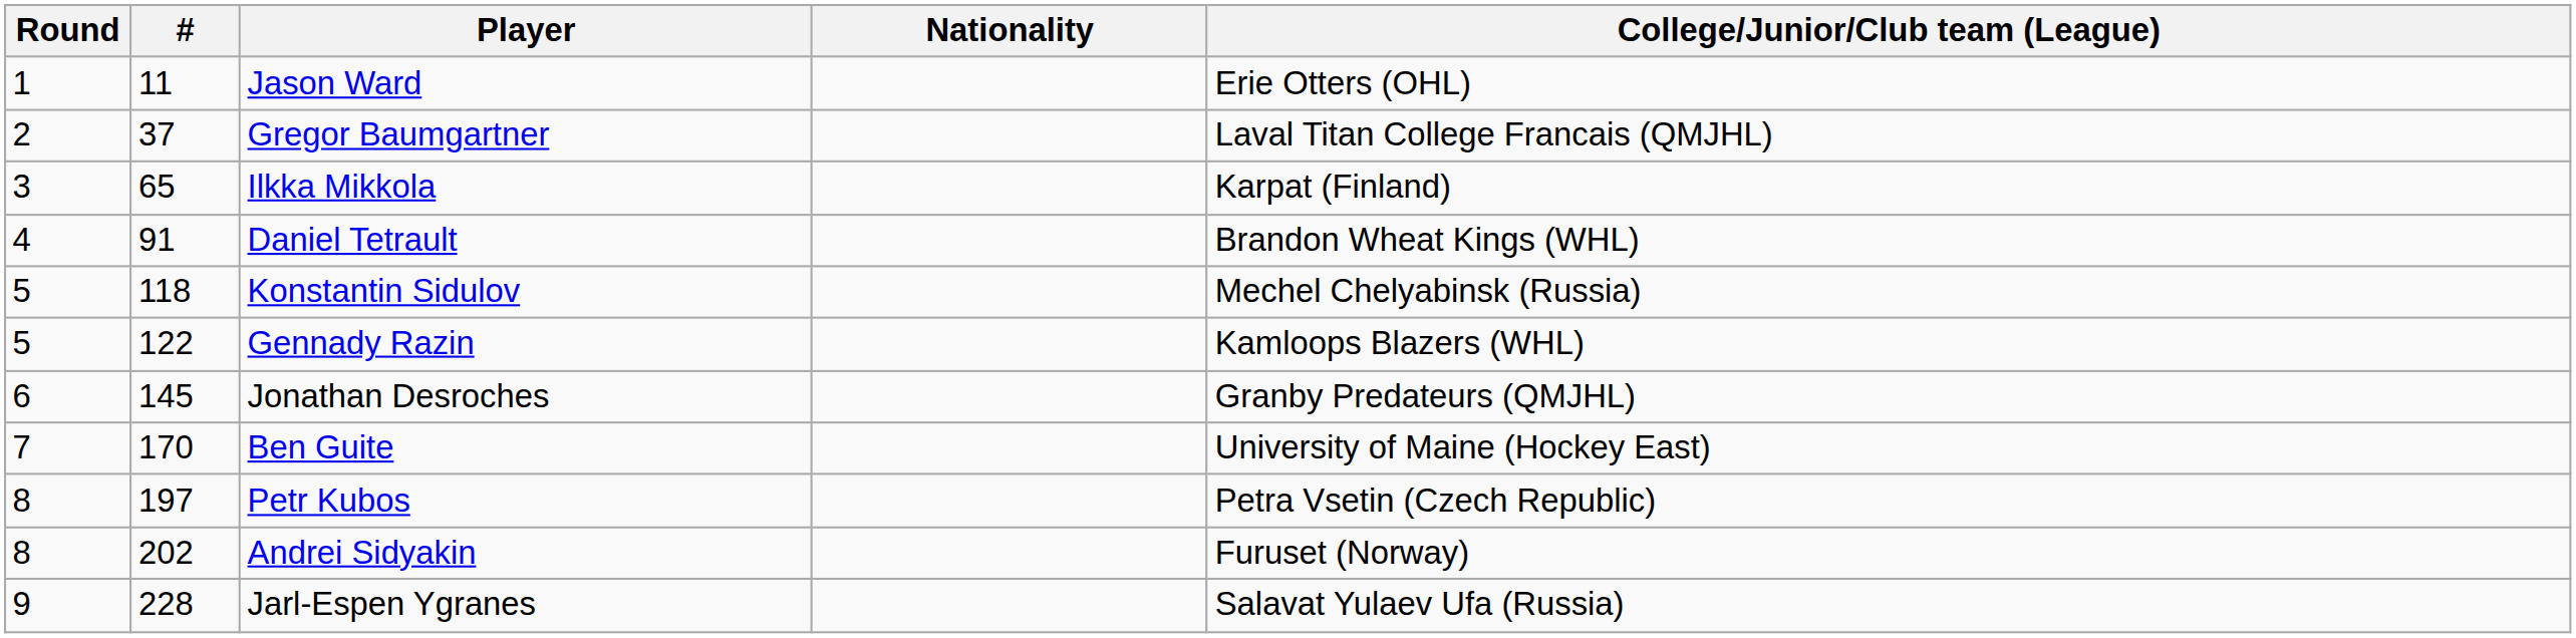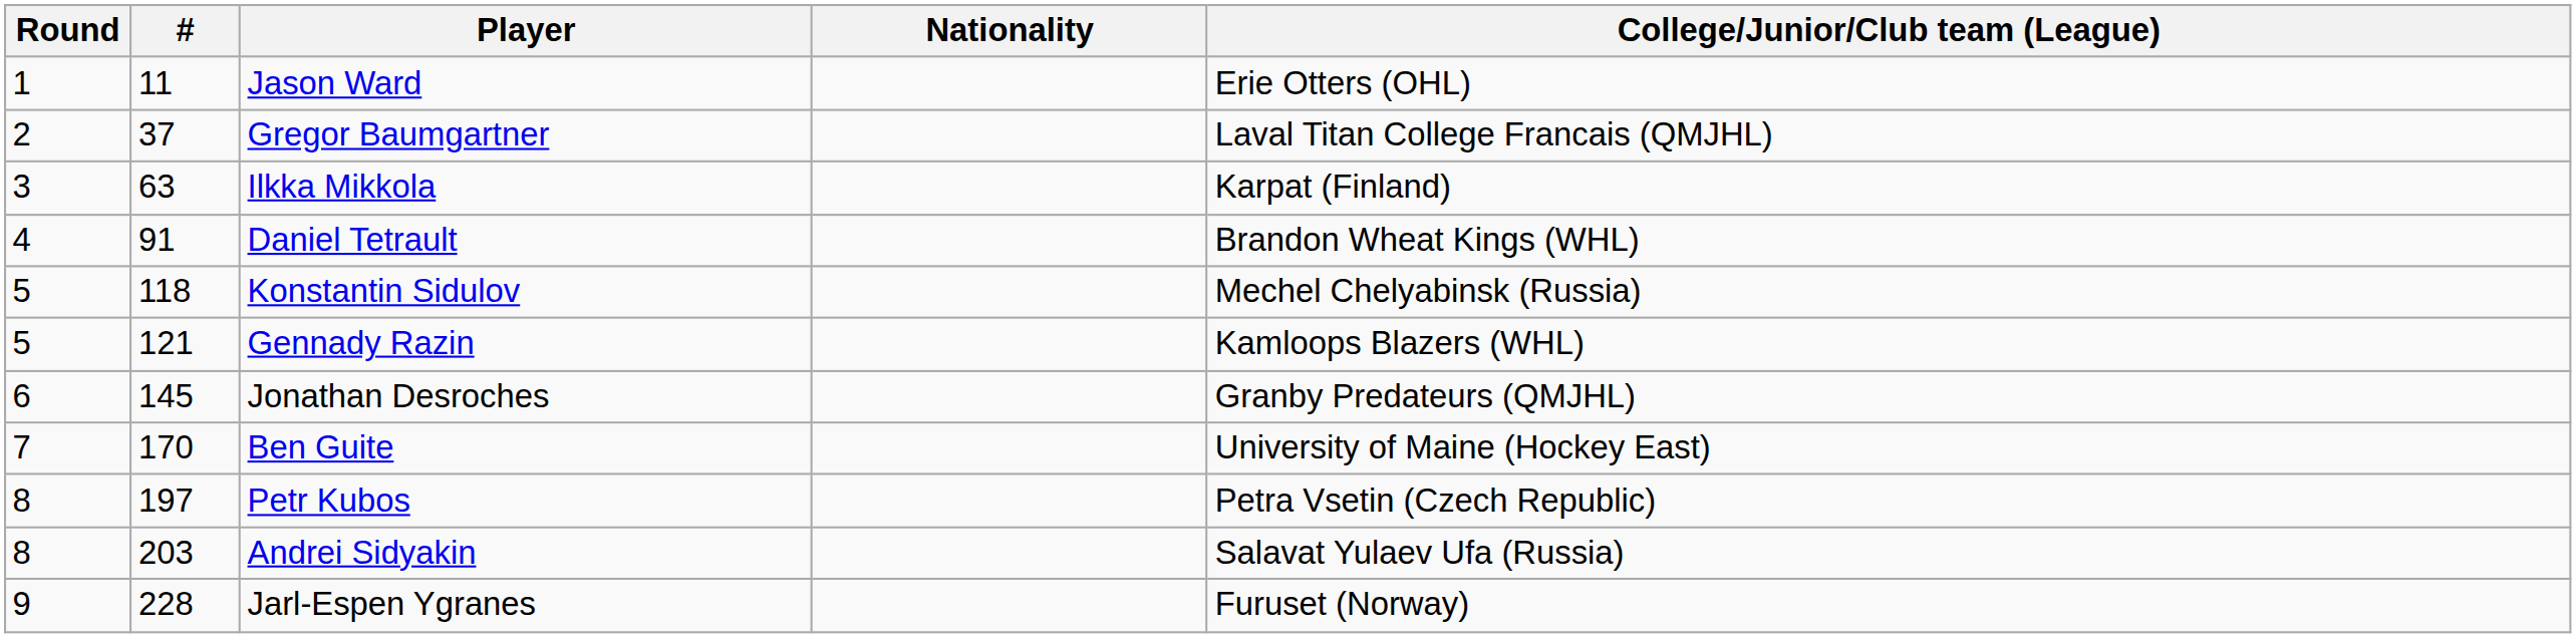 <table class="wikitable">
 <tr align="center">
 <th bgcolor="#DDDDFF" width="4.0%">Round</th>
 <th bgcolor="#DDDDFF" width="4.0%">#</th>
 <th bgcolor="#DDDDFF" width="21.0%">Player</th>
 <th bgcolor="#DDDDFF" width="14.5%">Nationality</th>
 <th bgcolor="#DDDDFF" width="50.0%">College/Junior/Club team (League)</th>
 </tr>
 <tr>
 <td>1</td>
 <td>11</td>
 <td><a href='#'>Jason Ward</a></td>
 <td></td>
 <td>Erie Otters (OHL)</td>
 </tr>
 <tr>
 <td>2</td>
 <td>37</td>
 <td><a href='#'>Gregor Baumgartner</a></td>
 <td></td>
 <td>Laval Titan College Francais (QMJHL)</td>
 </tr>
 <tr>
 <td>3</td>
-<td>65</td>
+<td>63</td>
 <td><a href='#'>Ilkka Mikkola</a></td>
 <td></td>
 <td>Karpat (Finland)</td>
 </tr>
 <tr>
 <td>4</td>
 <td>91</td>
 <td><a href='#'>Daniel Tetrault</a></td>
 <td></td>
 <td>Brandon Wheat Kings (WHL)</td>
 </tr>
 <tr>
 <td>5</td>
 <td>118</td>
 <td><a href='#'>Konstantin Sidulov</a></td>
 <td></td>
 <td>Mechel Chelyabinsk (Russia)</td>
 </tr>
 <tr>
 <td>5</td>
-<td>122</td>
+<td>121</td>
 <td><a href='#'>Gennady Razin</a></td>
 <td></td>
 <td>Kamloops Blazers (WHL)</td>
 </tr>
 <tr>
 <td>6</td>
 <td>145</td>
 <td>Jonathan Desroches</td>
 <td></td>
 <td>Granby Predateurs (QMJHL)</td>
 </tr>
 <tr>
 <td>7</td>
 <td>170</td>
 <td><a href='#'>Ben Guite</a></td>
 <td></td>
 <td>University of Maine (Hockey East)</td>
 </tr>
 <tr>
 <td>8</td>
 <td>197</td>
 <td><a href='#'>Petr Kubos</a></td>
 <td></td>
 <td>Petra Vsetin (Czech Republic)</td>
 </tr>
 <tr>
 <td>8</td>
-<td>202</td>
+<td>203</td>
 <td><a href='#'>Andrei Sidyakin</a></td>
 <td></td>
-<td>Furuset (Norway)</td>
+<td>Salavat Yulaev Ufa (Russia)</td>
 </tr>
 <tr>
 <td>9</td>
 <td>228</td>
 <td>Jarl-Espen Ygranes</td>
 <td></td>
-<td>Salavat Yulaev Ufa (Russia)</td>
+<td>Furuset (Norway)</td>
 </tr>
 </table>
